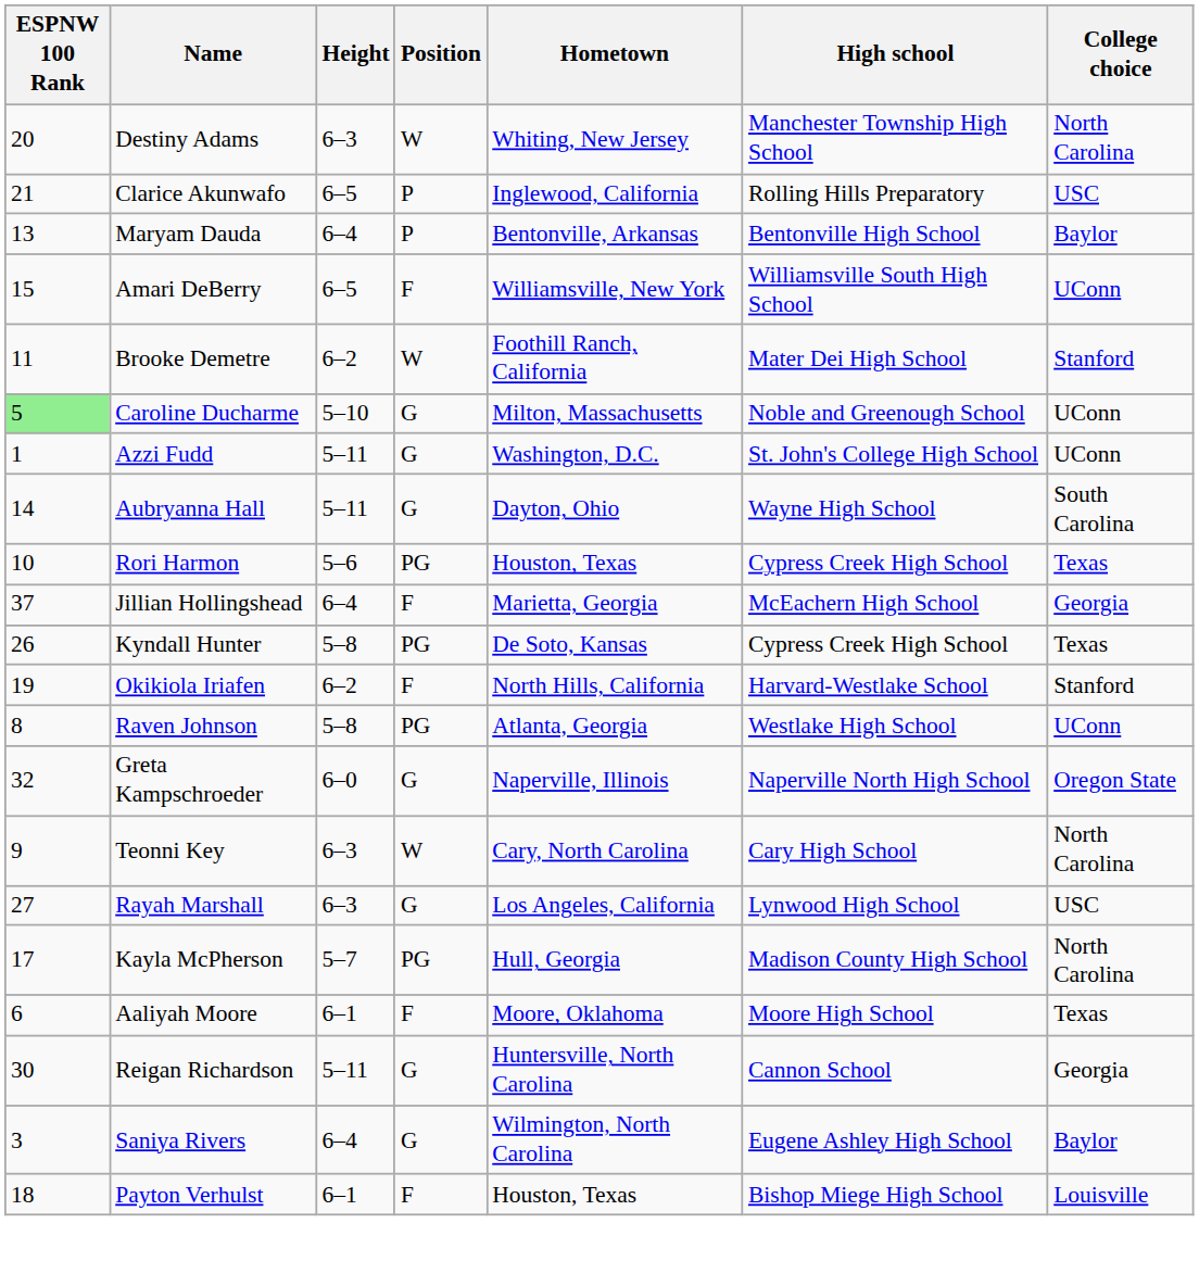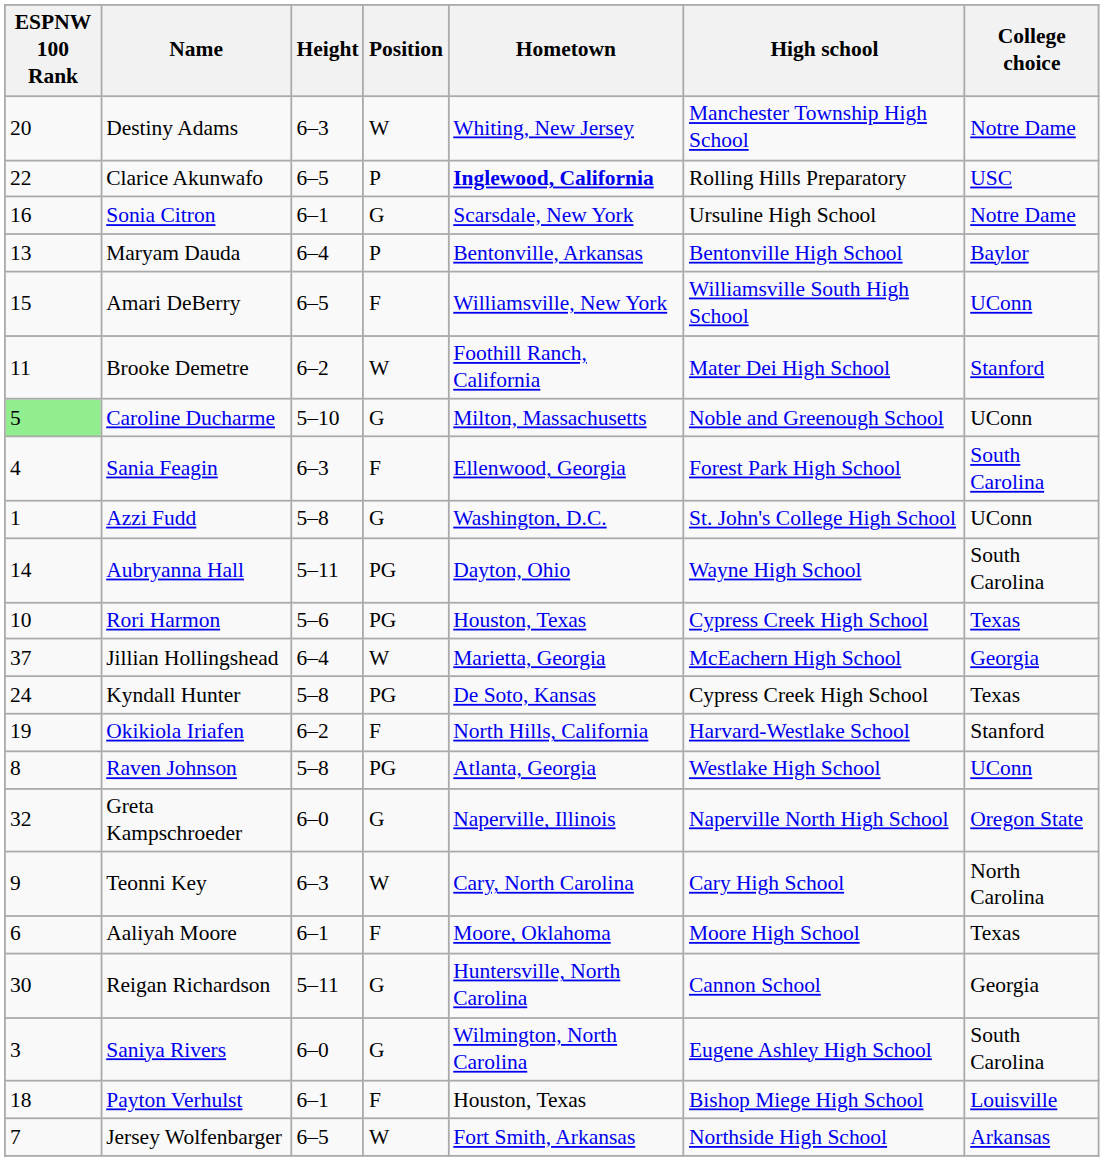 <table class="wikitable sortable" style="font-size: 75%" style="width: 80%">
 <tr>
 <th>ESPNW<br>100 Rank</th>
 <th>Name</th>
 <th>Height</th>
 <th>Position</th>
 <th>Hometown</th>
 <th>High school</th>
 <th>College choice</th>
 </tr>
 <tr>
 <td>20</td>
 <td>Destiny Adams</td>
 <td>6–3</td>
 <td>W</td>
 <td><a href='#'>Whiting, New Jersey</a></td>
 <td><a href='#'>Manchester Township High School</a></td>
-<td><a href='#'>North Carolina</a></td>
+<td><a href='#'>Notre Dame</a></td>
 </tr>
 <tr>
-<td>21</td>
+<td>22</td>
 <td>Clarice Akunwafo</td>
 <td>6–5</td>
 <td>P</td>
-<td><a href='#'>Inglewood, California</a></td>
+<td><strong><a href='#'>Inglewood, California</a></strong></td>
 <td>Rolling Hills Preparatory</td>
 <td><a href='#'>USC</a></td>
+</tr>
+<tr>
+<td>16</td>
+<td><a href='#'>Sonia Citron</a></td>
+<td>6–1</td>
+<td>G</td>
+<td><a href='#'>Scarsdale, New York</a></td>
+<td>Ursuline High School</td>
+<td><a href='#'>Notre Dame</a></td>
 </tr>
 <tr>
 <td>13</td>
 <td>Maryam Dauda</td>
 <td>6–4</td>
 <td>P</td>
 <td><a href='#'>Bentonville, Arkansas</a></td>
 <td><a href='#'>Bentonville High School</a></td>
 <td><a href='#'>Baylor</a></td>
 </tr>
 <tr>
 <td>15</td>
 <td>Amari DeBerry</td>
 <td>6–5</td>
 <td>F</td>
 <td><a href='#'>Williamsville, New York</a></td>
 <td><a href='#'>Williamsville South High School</a></td>
 <td><a href='#'>UConn</a></td>
 </tr>
 <tr>
 <td>11</td>
 <td>Brooke Demetre</td>
 <td>6–2</td>
 <td>W</td>
 <td><a href='#'>Foothill Ranch, California</a></td>
 <td><a href='#'>Mater Dei High School</a></td>
 <td><a href='#'>Stanford</a></td>
 </tr>
 <tr>
 <td style="background: lightgreen;">5</td>
 <td><a href='#'>Caroline Ducharme</a></td>
 <td>5–10</td>
 <td>G</td>
 <td><a href='#'>Milton, Massachusetts</a></td>
 <td><a href='#'>Noble and Greenough School</a></td>
 <td>UConn</td>
 </tr>
 <tr>
+<td>4</td>
+<td><a href='#'>Sania Feagin</a></td>
+<td>6–3</td>
+<td>F</td>
+<td><a href='#'>Ellenwood, Georgia</a></td>
+<td><a href='#'>Forest Park High School</a></td>
+<td><a href='#'>South Carolina</a></td>
+</tr>
+<tr>
 <td>1</td>
 <td><a href='#'>Azzi Fudd</a></td>
-<td>5–11</td>
+<td>5–8</td>
 <td>G</td>
 <td><a href='#'>Washington, D.C.</a></td>
 <td><a href='#'>St. John's College High School</a></td>
 <td>UConn</td>
 </tr>
 <tr>
 <td>14</td>
 <td><a href='#'>Aubryanna Hall</a></td>
 <td>5–11</td>
-<td>G</td>
+<td>PG</td>
 <td><a href='#'>Dayton, Ohio</a></td>
 <td><a href='#'>Wayne High School</a></td>
 <td>South Carolina</td>
 </tr>
 <tr>
 <td>10</td>
 <td><a href='#'>Rori Harmon</a></td>
 <td>5–6</td>
 <td>PG</td>
 <td><a href='#'>Houston, Texas</a></td>
 <td><a href='#'>Cypress Creek High School</a></td>
 <td><a href='#'>Texas</a></td>
 </tr>
 <tr>
 <td>37</td>
 <td>Jillian Hollingshead</td>
 <td>6–4</td>
-<td>F</td>
+<td>W</td>
 <td><a href='#'>Marietta, Georgia</a></td>
 <td><a href='#'>McEachern High School</a></td>
 <td><a href='#'>Georgia</a></td>
 </tr>
 <tr>
-<td>26</td>
+<td>24</td>
 <td>Kyndall Hunter</td>
 <td>5–8</td>
 <td>PG</td>
 <td><a href='#'>De Soto, Kansas</a></td>
 <td>Cypress Creek High School</td>
 <td>Texas</td>
 </tr>
 <tr>
 <td>19</td>
 <td><a href='#'>Okikiola Iriafen</a></td>
 <td>6–2</td>
 <td>F</td>
 <td><a href='#'>North Hills, California</a></td>
 <td><a href='#'>Harvard-Westlake School</a></td>
 <td>Stanford</td>
 </tr>
 <tr>
 <td>8</td>
 <td><a href='#'>Raven Johnson</a></td>
 <td>5–8</td>
 <td>PG</td>
 <td><a href='#'>Atlanta, Georgia</a></td>
 <td><a href='#'>Westlake High School</a></td>
 <td><a href='#'>UConn</a></td>
 </tr>
 <tr>
 <td>32</td>
 <td>Greta Kampschroeder</td>
 <td>6–0</td>
 <td>G</td>
 <td><a href='#'>Naperville, Illinois</a></td>
 <td><a href='#'>Naperville North High School</a></td>
 <td><a href='#'>Oregon State</a></td>
 </tr>
 <tr>
 <td>9</td>
 <td>Teonni Key</td>
 <td>6–3</td>
 <td>W</td>
 <td><a href='#'>Cary, North Carolina</a></td>
 <td><a href='#'>Cary High School</a></td>
 <td>North Carolina</td>
 </tr>
 <tr>
-<td>27</td>
-<td><a href='#'>Rayah Marshall</a></td>
-<td>6–3</td>
-<td>G</td>
-<td><a href='#'>Los Angeles, California</a></td>
-<td><a href='#'>Lynwood High School</a></td>
-<td>USC</td>
-</tr>
-<tr>
-<td>17</td>
-<td>Kayla McPherson</td>
-<td>5–7</td>
-<td>PG</td>
-<td><a href='#'>Hull, Georgia</a></td>
-<td><a href='#'>Madison County High School</a></td>
-<td>North Carolina</td>
-</tr>
-<tr>
 <td>6</td>
 <td>Aaliyah Moore</td>
 <td>6–1</td>
 <td>F</td>
 <td><a href='#'>Moore, Oklahoma</a></td>
 <td><a href='#'>Moore High School</a></td>
 <td>Texas</td>
 </tr>
 <tr>
 <td>30</td>
 <td>Reigan Richardson</td>
 <td>5–11</td>
 <td>G</td>
 <td><a href='#'>Huntersville, North Carolina</a></td>
 <td><a href='#'>Cannon School</a></td>
 <td>Georgia</td>
 </tr>
 <tr>
 <td>3</td>
 <td><a href='#'>Saniya Rivers</a></td>
-<td>6–4</td>
+<td>6–0</td>
 <td>G</td>
 <td><a href='#'>Wilmington, North Carolina</a></td>
 <td><a href='#'>Eugene Ashley High School</a></td>
-<td><a href='#'>Baylor</a></td>
+<td>South Carolina</td>
 </tr>
 <tr>
 <td>18</td>
 <td><a href='#'>Payton Verhulst</a></td>
 <td>6–1</td>
 <td>F</td>
 <td>Houston, Texas</td>
 <td><a href='#'>Bishop Miege High School</a></td>
 <td><a href='#'>Louisville</a></td>
 </tr>
+<tr>
+<td>7</td>
+<td>Jersey Wolfenbarger</td>
+<td>6–5</td>
+<td>W</td>
+<td><a href='#'>Fort Smith, Arkansas</a></td>
+<td><a href='#'>Northside High School</a></td>
+<td><a href='#'>Arkansas</a></td>
+</tr>
 </table>
